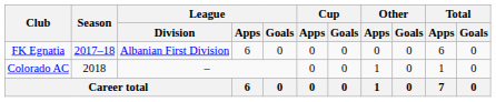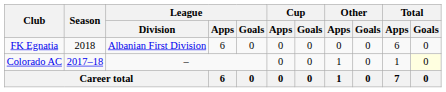 <table class="wikitable" style="text-align: center">
 <tr>
 <th rowspan="2">Club</th>
 <th rowspan="2">Season</th>
 <th colspan="3">League</th>
 <th colspan="2">Cup</th>
 <th colspan="2">Other</th>
 <th colspan="2">Total</th>
 </tr>
 <tr>
 <th>Division</th>
 <th>Apps</th>
 <th>Goals</th>
 <th>Apps</th>
 <th>Goals</th>
 <th>Apps</th>
 <th>Goals</th>
 <th>Apps</th>
 <th>Goals</th>
 </tr>
 <tr>
 <td><a href='#'>FK Egnatia</a></td>
-<td><a href='#'>2017–18</a></td>
+<td>2018</td>
 <td><a href='#'>Albanian First Division</a></td>
 <td>6</td>
 <td>0</td>
 <td>0</td>
 <td>0</td>
 <td>0</td>
 <td>0</td>
 <td>6</td>
 <td>0</td>
 </tr>
 <tr>
 <td><a href='#'>Colorado AC</a></td>
-<td>2018</td>
+<td><a href='#'>2017–18</a></td>
 <td colspan="3">–</td>
 <td>0</td>
 <td>0</td>
 <td>1</td>
 <td>0</td>
 <td>1</td>
-<td>0</td>
+<td style="background: lightyellow;">0</td>
 </tr>
 <tr>
 <th colspan="3"><strong>Career total</strong></th>
 <th>6</th>
 <th>0</th>
 <th>0</th>
 <th>0</th>
 <th>1</th>
 <th>0</th>
 <th>7</th>
 <th>0</th>
 </tr>
 </table>
